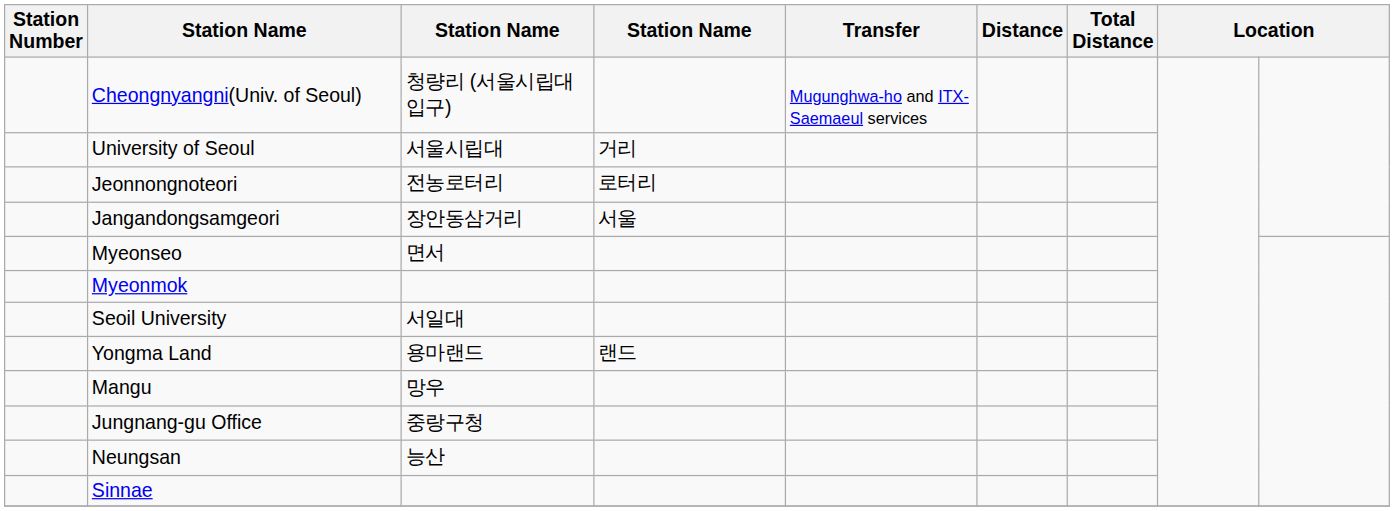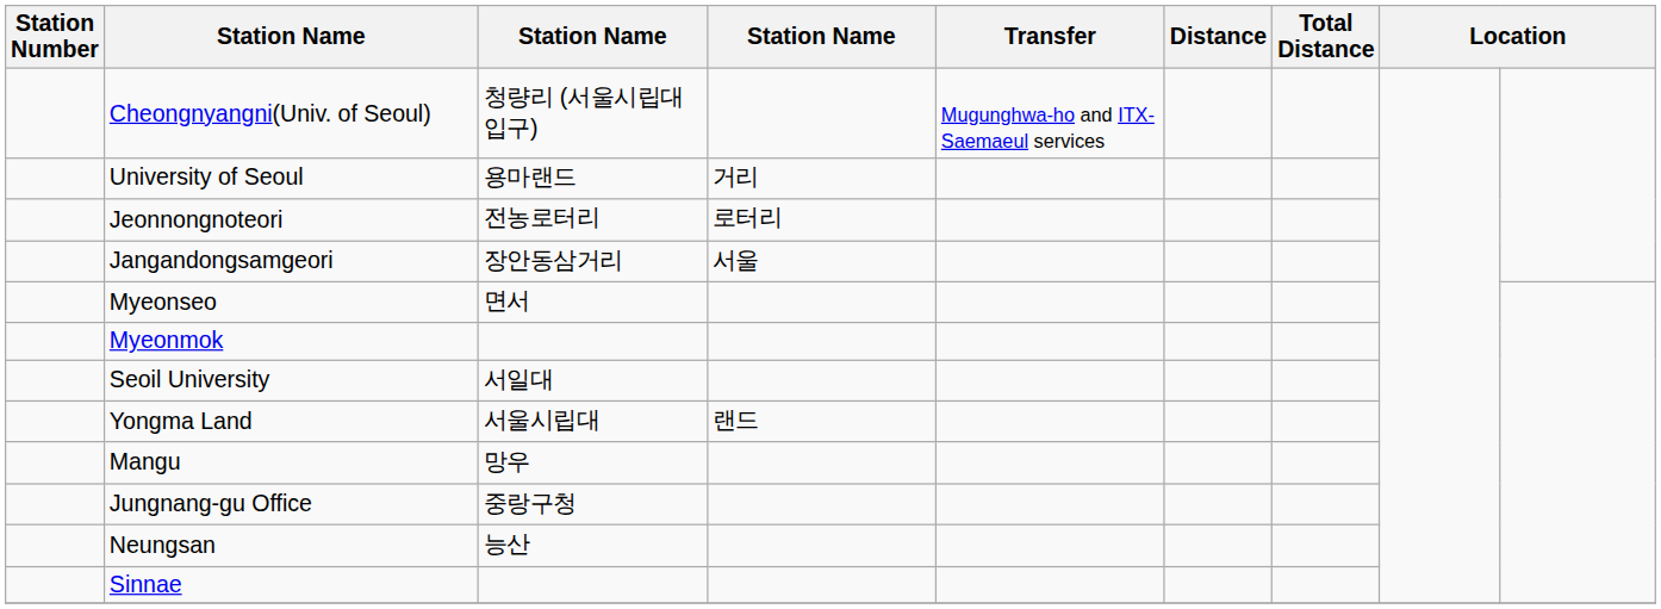 <table class="wikitable">
 <tr>
 <th>Station<br>Number</th>
 <th width = "250pt">Station Name<br></th>
 <th width = "150pt">Station Name<br></th>
 <th width = "150pt">Station Name<br></th>
 <th width = "150pt">Transfer</th>
 <th>Distance<br></th>
 <th>Total<br>Distance</th>
 <th colspan = "3">Location</th>
 </tr>
 <tr>
 <td></td>
 <td><a href='#'>Cheongnyangni</a>(Univ. of Seoul)</td>
 <td>청량리 (서울시립대입구)</td>
 <td></td>
 <td>   <br> <small><a href='#'>Mugunghwa-ho</a> and <a href='#'>ITX-Saemaeul</a> services</small><br></td>
 <td></td>
 <td></td>
 <td rowspan = "12" width = "75pt"></td>
 <td rowspan = "4" width = "100pt"></td>
 </tr>
 <tr>
 <td></td>
 <td>University of Seoul</td>
-<td>서울시립대</td>
+<td>용마랜드</td>
 <td>거리</td>
 <td></td>
 <td></td>
 <td></td>
 </tr>
 <tr>
 <td></td>
 <td>Jeonnongnoteori</td>
 <td>전농로터리</td>
 <td>로터리</td>
 <td></td>
 <td></td>
 <td></td>
 </tr>
 <tr>
 <td></td>
 <td>Jangandongsamgeori</td>
 <td>장안동삼거리</td>
 <td>서울</td>
 <td></td>
 <td></td>
 <td></td>
 </tr>
 <tr>
 <td></td>
 <td>Myeonseo</td>
 <td>면서</td>
 <td></td>
 <td></td>
 <td></td>
 <td></td>
 <td rowspan = "8" width = "100pt"></td>
 </tr>
 <tr>
 <td></td>
 <td><a href='#'>Myeonmok</a></td>
 <td></td>
 <td></td>
 <td></td>
 <td></td>
 <td></td>
 </tr>
 <tr>
 <td></td>
 <td>Seoil University</td>
 <td>서일대</td>
 <td></td>
 <td></td>
 <td></td>
 <td></td>
 </tr>
 <tr>
 <td></td>
 <td>Yongma Land</td>
-<td>용마랜드</td>
+<td>서울시립대</td>
 <td>랜드</td>
 <td></td>
 <td></td>
 <td></td>
 </tr>
 <tr>
 <td></td>
 <td>Mangu</td>
 <td>망우</td>
 <td></td>
 <td></td>
 <td></td>
 <td></td>
 </tr>
 <tr>
 <td></td>
 <td>Jungnang-gu Office</td>
 <td>중랑구청</td>
 <td></td>
 <td></td>
 <td></td>
 <td></td>
 </tr>
 <tr>
 <td></td>
 <td>Neungsan</td>
 <td>능산</td>
 <td></td>
 <td></td>
 <td></td>
 <td></td>
 </tr>
 <tr>
 <td></td>
 <td><a href='#'>Sinnae</a></td>
 <td></td>
 <td></td>
 <td> </td>
 <td></td>
 <td></td>
 </tr>
 <tr>
 </tr>
 </table>
